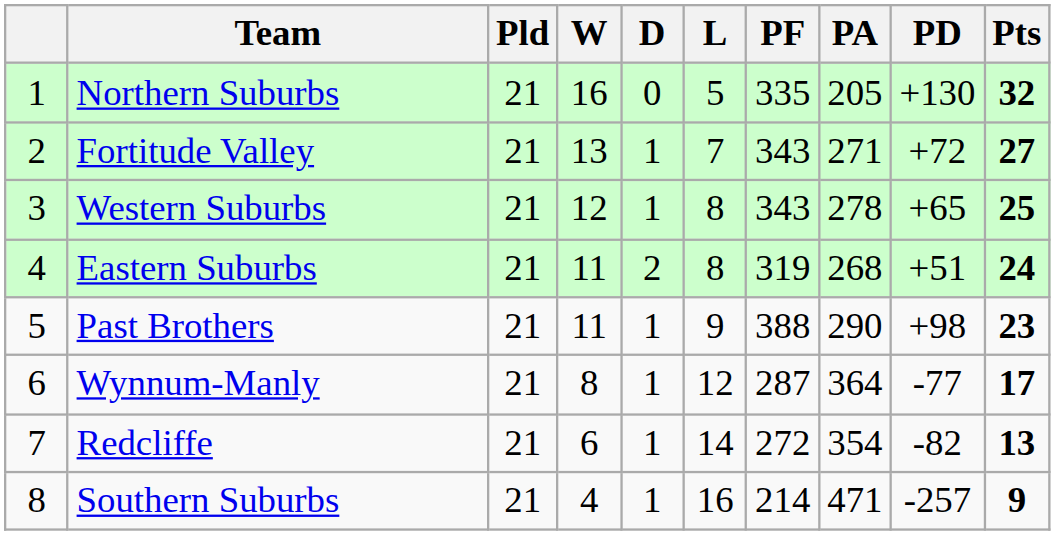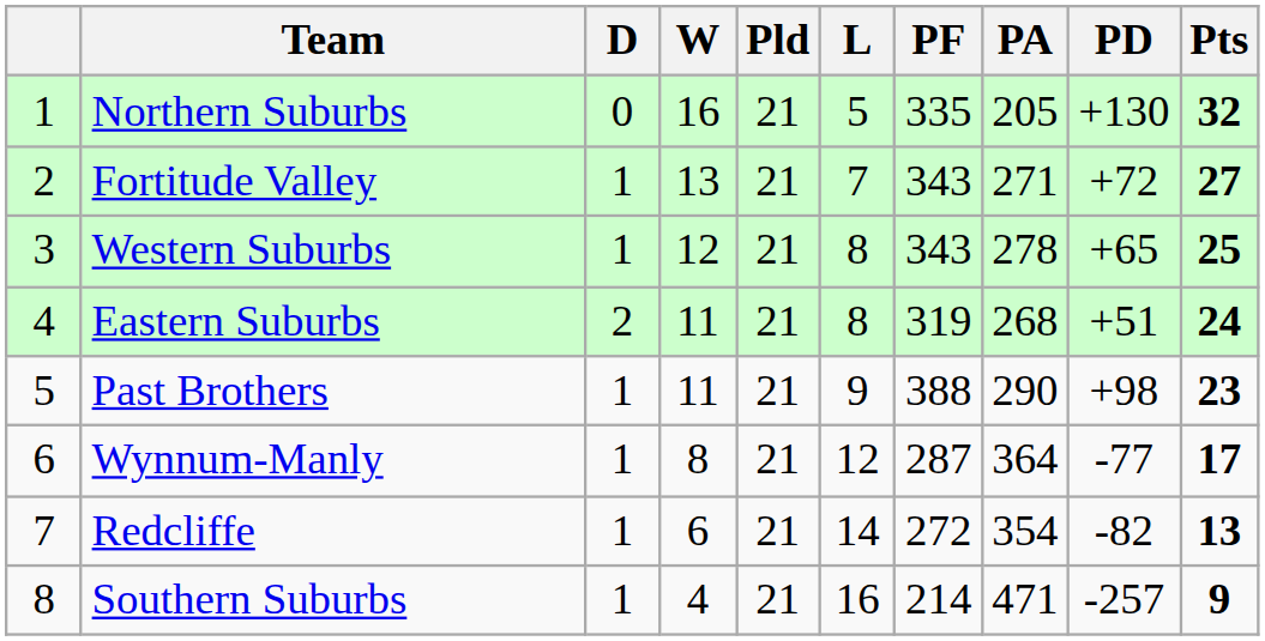 <table class="wikitable" style="text-align:center;">
 <tr>
 <th width="20"></th>
 <th width="175">Team</th>
+<th width="20">D</th>
+<th width="20">W</th>
 <th width="20">Pld</th>
-<th width="20">W</th>
-<th width="20">D</th>
 <th width="20">L</th>
 <th width="20">PF</th>
 <th width="20">PA</th>
 <th width="20">PD</th>
 <th width="20">Pts</th>
 </tr>
 <tr style="background: #ccffcc;">
 <td>1</td>
 <td style="text-align:left;"> <a href='#'>Northern Suburbs</a></td>
+<td>0</td>
+<td>16</td>
 <td>21</td>
-<td>16</td>
-<td>0</td>
 <td>5</td>
 <td>335</td>
 <td>205</td>
 <td>+130</td>
 <td><strong>32</strong></td>
 </tr>
 <tr style="background: #ccffcc;">
 <td>2</td>
 <td style="text-align:left;"> <a href='#'>Fortitude Valley</a></td>
+<td>1</td>
+<td>13</td>
 <td>21</td>
-<td>13</td>
-<td>1</td>
 <td>7</td>
 <td>343</td>
 <td>271</td>
 <td>+72</td>
 <td><strong>27</strong></td>
 </tr>
 <tr style="background: #ccffcc;">
 <td>3</td>
 <td style="text-align:left;"> <a href='#'>Western Suburbs</a></td>
+<td>1</td>
+<td>12</td>
 <td>21</td>
-<td>12</td>
-<td>1</td>
 <td>8</td>
 <td>343</td>
 <td>278</td>
 <td>+65</td>
 <td><strong>25</strong></td>
 </tr>
 <tr style="background: #ccffcc;">
 <td>4</td>
 <td style="text-align:left;"> <a href='#'>Eastern Suburbs</a></td>
+<td>2</td>
+<td>11</td>
 <td>21</td>
-<td>11</td>
-<td>2</td>
 <td>8</td>
 <td>319</td>
 <td>268</td>
 <td>+51</td>
 <td><strong>24</strong></td>
 </tr>
 <tr>
 <td>5</td>
 <td style="text-align:left;"> <a href='#'>Past Brothers</a></td>
+<td>1</td>
+<td>11</td>
 <td>21</td>
-<td>11</td>
-<td>1</td>
 <td>9</td>
 <td>388</td>
 <td>290</td>
 <td>+98</td>
 <td><strong>23</strong></td>
 </tr>
 <tr>
 <td>6</td>
 <td style="text-align:left;"> <a href='#'>Wynnum-Manly</a></td>
+<td>1</td>
+<td>8</td>
 <td>21</td>
-<td>8</td>
-<td>1</td>
 <td>12</td>
 <td>287</td>
 <td>364</td>
 <td>-77</td>
 <td><strong>17</strong></td>
 </tr>
 <tr>
 <td>7</td>
 <td style="text-align:left;"> <a href='#'>Redcliffe</a></td>
+<td>1</td>
+<td>6</td>
 <td>21</td>
-<td>6</td>
-<td>1</td>
 <td>14</td>
 <td>272</td>
 <td>354</td>
 <td>-82</td>
 <td><strong>13</strong></td>
 </tr>
 <tr>
 <td>8</td>
 <td style="text-align:left;"> <a href='#'>Southern Suburbs</a></td>
+<td>1</td>
+<td>4</td>
 <td>21</td>
-<td>4</td>
-<td>1</td>
 <td>16</td>
 <td>214</td>
 <td>471</td>
 <td>-257</td>
 <td><strong>9</strong></td>
 </tr>
 </table>
